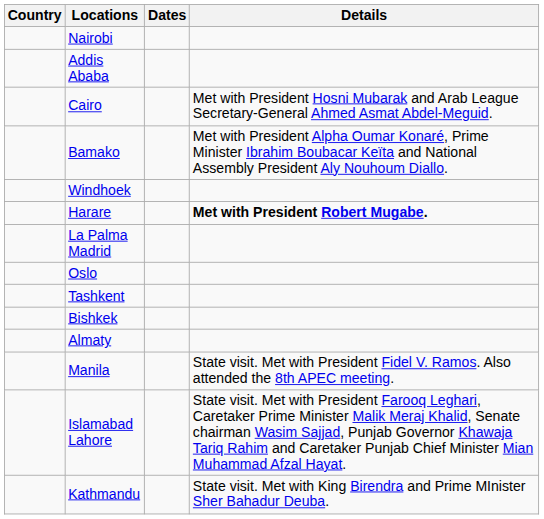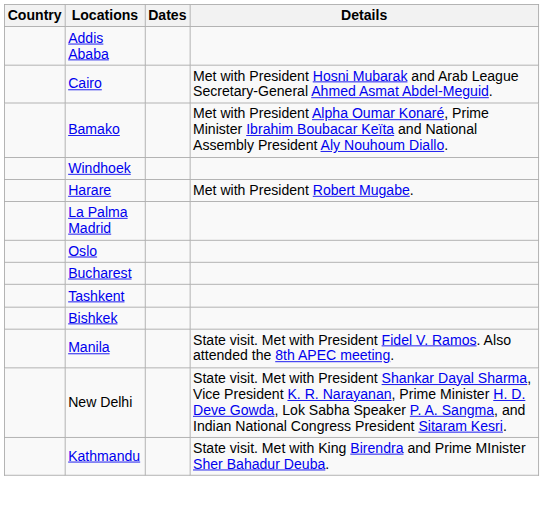 <table class="wikitable sortable">
 <tr>
 <th scope=col>Country</th>
 <th scope=col>Locations</th>
 <th scope=col>Dates</th>
 <th scope=col>Details</th>
-</tr>
-<tr>
-<td></td>
-<td><a href='#'>Nairobi</a></td>
-<td></td>
-<td></td>
 </tr>
 <tr>
 <td></td>
 <td><a href='#'>Addis Ababa</a></td>
 <td></td>
 <td></td>
 </tr>
 <tr>
 <td></td>
 <td><a href='#'>Cairo</a></td>
 <td></td>
 <td>Met with President <a href='#'>Hosni Mubarak</a> and Arab League Secretary-General <a href='#'>Ahmed Asmat Abdel-Meguid</a>.</td>
 </tr>
 <tr>
 <td></td>
 <td><a href='#'>Bamako</a></td>
 <td></td>
 <td>Met with President <a href='#'>Alpha Oumar Konaré</a>, Prime Minister <a href='#'>Ibrahim Boubacar Keïta</a> and National Assembly President <a href='#'>Aly Nouhoum Diallo</a>.</td>
 </tr>
 <tr>
 <td></td>
 <td><a href='#'>Windhoek</a></td>
 <td></td>
 <td></td>
 </tr>
 <tr>
 <td></td>
 <td><a href='#'>Harare</a></td>
 <td></td>
-<td><strong>Met with President <a href='#'>Robert Mugabe</a>.</strong></td>
+<td>Met with President <a href='#'>Robert Mugabe</a>.</td>
 </tr>
 <tr>
 <td></td>
 <td><a href='#'>La Palma</a><br><a href='#'>Madrid</a></td>
 <td></td>
 <td></td>
 </tr>
 <tr>
 <td></td>
 <td><a href='#'>Oslo</a></td>
+<td></td>
+<td></td>
+</tr>
+<tr>
+<td></td>
+<td><a href='#'>Bucharest</a></td>
 <td></td>
 <td></td>
 </tr>
 <tr>
 <td></td>
 <td><a href='#'>Tashkent</a></td>
 <td></td>
 <td></td>
 </tr>
 <tr>
 <td></td>
 <td><a href='#'>Bishkek</a></td>
 <td></td>
 <td></td>
 </tr>
 <tr>
 <td></td>
-<td><a href='#'>Almaty</a></td>
-<td></td>
-<td></td>
-</tr>
-<tr>
-<td></td>
 <td><a href='#'>Manila</a></td>
 <td></td>
 <td>State visit. Met with President <a href='#'>Fidel V. Ramos</a>. Also attended the <a href='#'>8th APEC meeting</a>.</td>
 </tr>
 <tr>
 <td></td>
-<td><a href='#'>Islamabad</a><br><a href='#'>Lahore</a></td>
+<td>New Delhi</td>
 <td></td>
-<td>State visit. Met with President <a href='#'>Farooq Leghari</a>, Caretaker Prime Minister <a href='#'>Malik Meraj Khalid</a>, Senate chairman <a href='#'>Wasim Sajjad</a>, Punjab Governor <a href='#'>Khawaja Tariq Rahim</a> and Caretaker Punjab Chief Minister <a href='#'>Mian Muhammad Afzal Hayat</a>.</td>
+<td>State visit. Met with President <a href='#'>Shankar Dayal Sharma</a>, Vice President <a href='#'>K. R. Narayanan</a>, Prime Minister <a href='#'>H. D. Deve Gowda</a>, Lok Sabha Speaker <a href='#'>P. A. Sangma</a>, and Indian National Congress President <a href='#'>Sitaram Kesri</a>.</td>
 </tr>
 <tr>
 <td></td>
 <td><a href='#'>Kathmandu</a></td>
 <td></td>
 <td>State visit. Met with King <a href='#'>Birendra</a> and Prime MInister <a href='#'>Sher Bahadur Deuba</a>.</td>
 </tr>
 </table>
